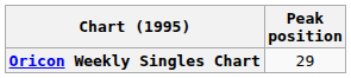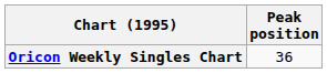 <table class="wikitable plainrowheaders" style="text-align:center;">
 <tr>
 <th>Chart (1995)</th>
 <th>Peak<br>position</th>
 </tr>
 <tr>
 <th scope="row"><a href='#'>Oricon</a> Weekly Singles Chart</th>
-<td>29</td>
+<td>36</td>
 </tr>
 </table>
